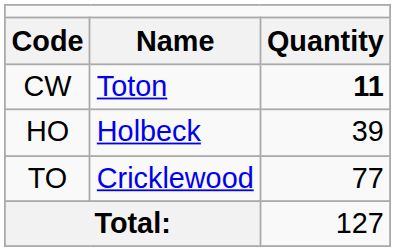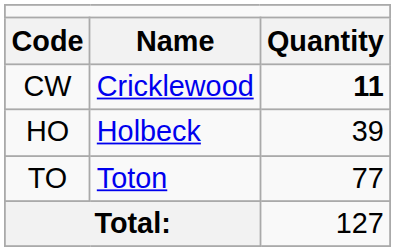 <table class="wikitable floatright">
 <tr>
 <td colspan=3></td>
 </tr>
 <tr>
 <th>Code</th>
 <th>Name</th>
 <th>Quantity</th>
 </tr>
 <tr>
 <td style="text-align:center">CW</td>
-<td><a href='#'>Toton</a></td>
+<td><a href='#'>Cricklewood</a></td>
 <td style="text-align:right"><strong>11</strong></td>
 </tr>
 <tr>
 <td style="text-align:center">HO</td>
 <td><a href='#'>Holbeck</a></td>
 <td style="text-align:right">39</td>
 </tr>
 <tr>
 <td style="text-align:center">TO</td>
-<td><a href='#'>Cricklewood</a></td>
+<td><a href='#'>Toton</a></td>
 <td style="text-align:right">77</td>
 </tr>
 <tr>
 <th colspan=2 scope=row>Total:</th>
 <td style="text-align:right">127</td>
 </tr>
 </table>
